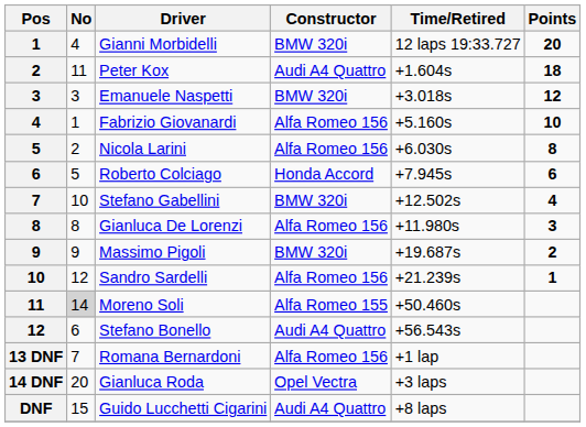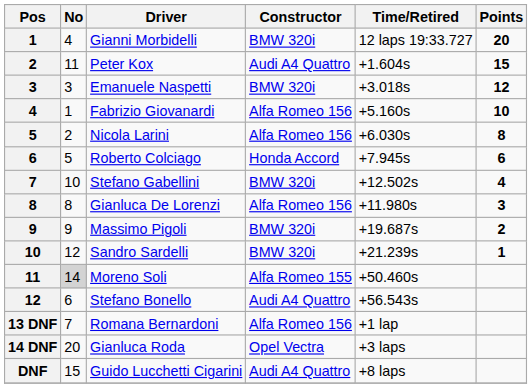 <table class="wikitable" style="font-size: 80%;">
 <tr>
 <th>Pos</th>
 <th>No</th>
 <th>Driver</th>
 <th>Constructor</th>
 <th>Time/Retired</th>
 <th>Points</th>
 </tr>
 <tr>
 <th>1</th>
 <td>4</td>
 <td> <a href='#'>Gianni Morbidelli</a></td>
 <td><a href='#'>BMW 320i</a></td>
 <td>12 laps 19:33.727</td>
 <td style="text-align:center"><strong>20</strong></td>
 </tr>
 <tr>
 <th>2</th>
 <td>11</td>
 <td> <a href='#'>Peter Kox</a></td>
 <td><a href='#'>Audi A4 Quattro</a></td>
 <td>+1.604s</td>
-<td style="text-align:center"><strong>18</strong></td>
+<td style="text-align:center"><strong>15</strong></td>
 </tr>
 <tr>
 <th>3</th>
 <td>3</td>
 <td> <a href='#'>Emanuele Naspetti</a></td>
 <td><a href='#'>BMW 320i</a></td>
 <td>+3.018s</td>
 <td style="text-align:center"><strong>12</strong></td>
 </tr>
 <tr>
 <th>4</th>
 <td>1</td>
 <td> <a href='#'>Fabrizio Giovanardi</a></td>
 <td><a href='#'>Alfa Romeo 156</a></td>
 <td>+5.160s</td>
 <td style="text-align:center"><strong>10</strong></td>
 </tr>
 <tr>
 <th>5</th>
 <td>2</td>
 <td> <a href='#'>Nicola Larini</a></td>
 <td><a href='#'>Alfa Romeo 156</a></td>
 <td>+6.030s</td>
 <td style="text-align:center"><strong>8</strong></td>
 </tr>
 <tr>
 <th>6</th>
 <td>5</td>
 <td> <a href='#'>Roberto Colciago</a></td>
 <td><a href='#'>Honda Accord</a></td>
 <td>+7.945s</td>
 <td style="text-align:center"><strong>6</strong></td>
 </tr>
 <tr>
 <th>7</th>
 <td>10</td>
 <td> <a href='#'>Stefano Gabellini</a></td>
 <td><a href='#'>BMW 320i</a></td>
 <td>+12.502s</td>
 <td style="text-align:center"><strong>4</strong></td>
 </tr>
 <tr>
 <th>8</th>
 <td>8</td>
 <td> <a href='#'>Gianluca De Lorenzi</a></td>
 <td><a href='#'>Alfa Romeo 156</a></td>
 <td>+11.980s</td>
 <td style="text-align:center"><strong>3</strong></td>
 </tr>
 <tr>
 <th>9</th>
 <td>9</td>
 <td> <a href='#'>Massimo Pigoli</a></td>
 <td><a href='#'>BMW 320i</a></td>
 <td>+19.687s</td>
 <td style="text-align:center"><strong>2</strong></td>
 </tr>
 <tr>
 <th>10</th>
 <td>12</td>
 <td> <a href='#'>Sandro Sardelli</a></td>
-<td><a href='#'>Alfa Romeo 156</a></td>
+<td><a href='#'>BMW 320i</a></td>
 <td>+21.239s</td>
 <td style="text-align:center"><strong>1</strong></td>
 </tr>
 <tr>
 <th>11</th>
 <td style="background: lightgrey;">14</td>
 <td> <a href='#'>Moreno Soli</a></td>
 <td><a href='#'>Alfa Romeo 155</a></td>
 <td>+50.460s</td>
 <td></td>
 </tr>
 <tr>
 <th>12</th>
 <td>6</td>
 <td> <a href='#'>Stefano Bonello</a></td>
 <td><a href='#'>Audi A4 Quattro</a></td>
 <td>+56.543s</td>
 <td></td>
 </tr>
 <tr>
 <th>13 DNF</th>
 <td>7</td>
 <td> <a href='#'>Romana Bernardoni</a></td>
 <td><a href='#'>Alfa Romeo 156</a></td>
 <td>+1 lap</td>
 <td></td>
 </tr>
 <tr>
 <th>14 DNF</th>
 <td>20</td>
 <td> <a href='#'>Gianluca Roda</a></td>
 <td><a href='#'>Opel Vectra</a></td>
 <td>+3 laps</td>
 <td></td>
 </tr>
 <tr>
 <th>DNF</th>
 <td>15</td>
 <td> <a href='#'>Guido Lucchetti Cigarini</a></td>
 <td><a href='#'>Audi A4 Quattro</a></td>
 <td>+8 laps</td>
 <td></td>
 </tr>
 <tr>
 </tr>
 </table>
